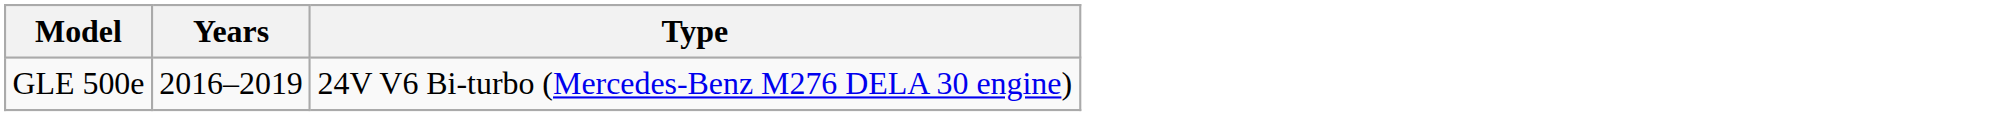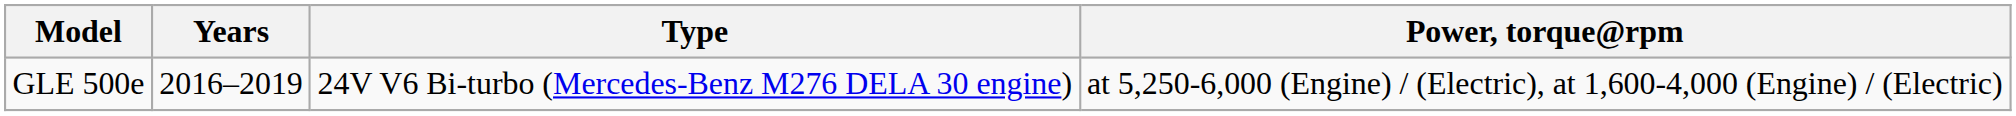 <table class="wikitable collapsible sortable" style="font-size:95%;">
 <tr>
 <th>Model</th>
 <th>Years</th>
 <th>Type</th>
+<th>Power, torque@rpm</th>
 </tr>
 <tr>
 <td>GLE 500e</td>
 <td>2016–2019</td>
 <td> 24V V6 Bi-turbo (<a href='#'>Mercedes-Benz M276 DELA 30 engine</a>)</td>
+<td> at 5,250-6,000 (Engine) /  (Electric),  at 1,600-4,000 (Engine) /  (Electric)</td>
 </tr>
 </table>
